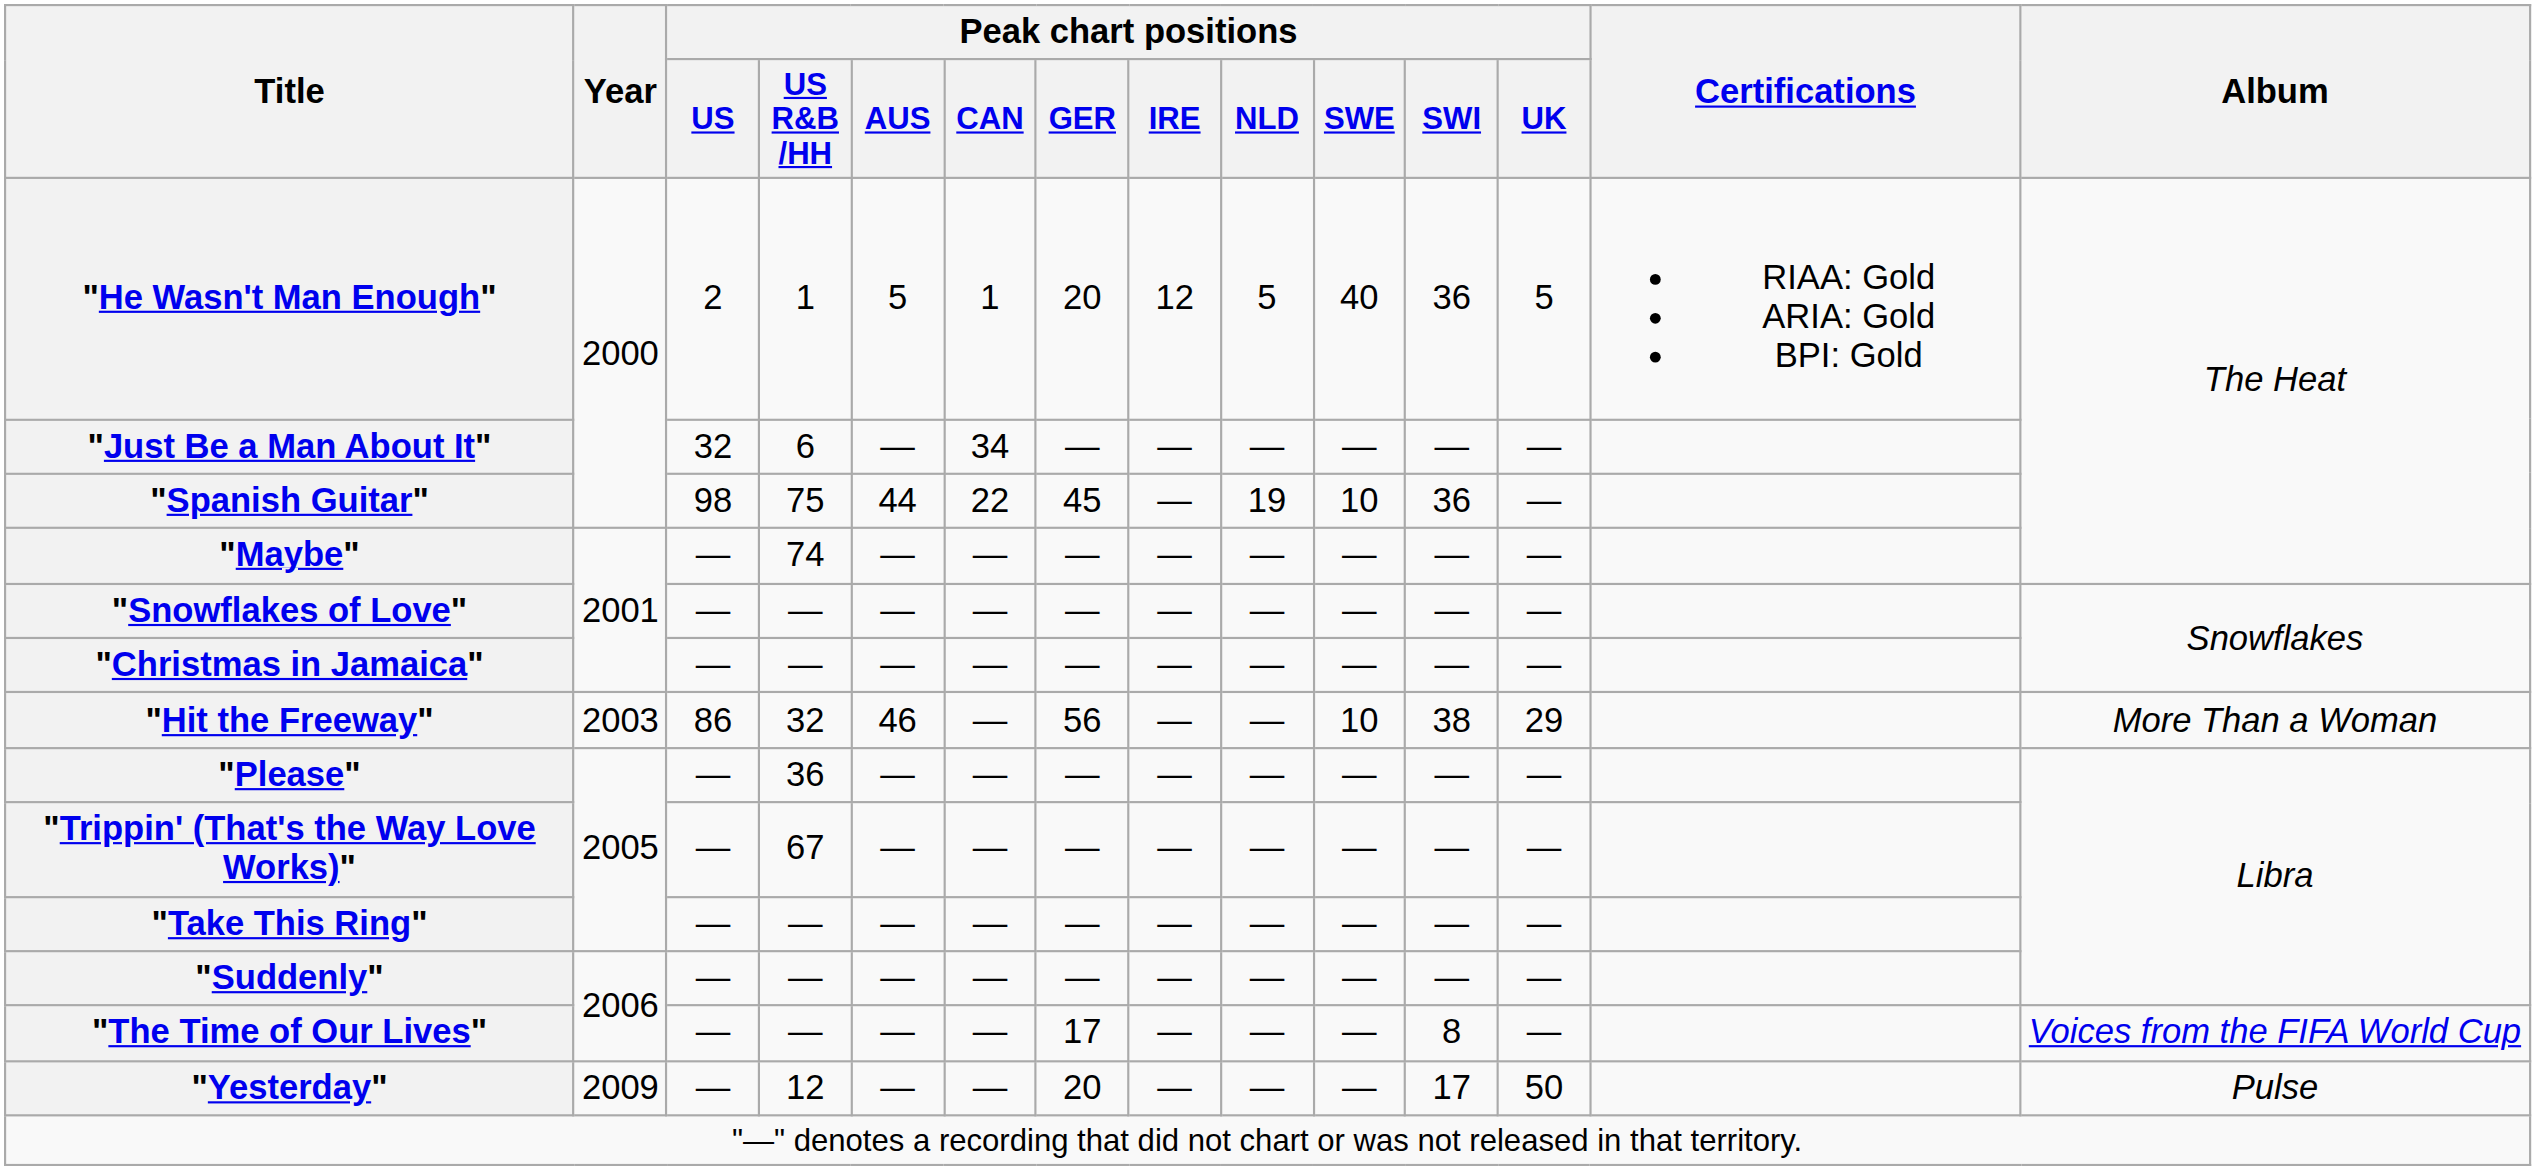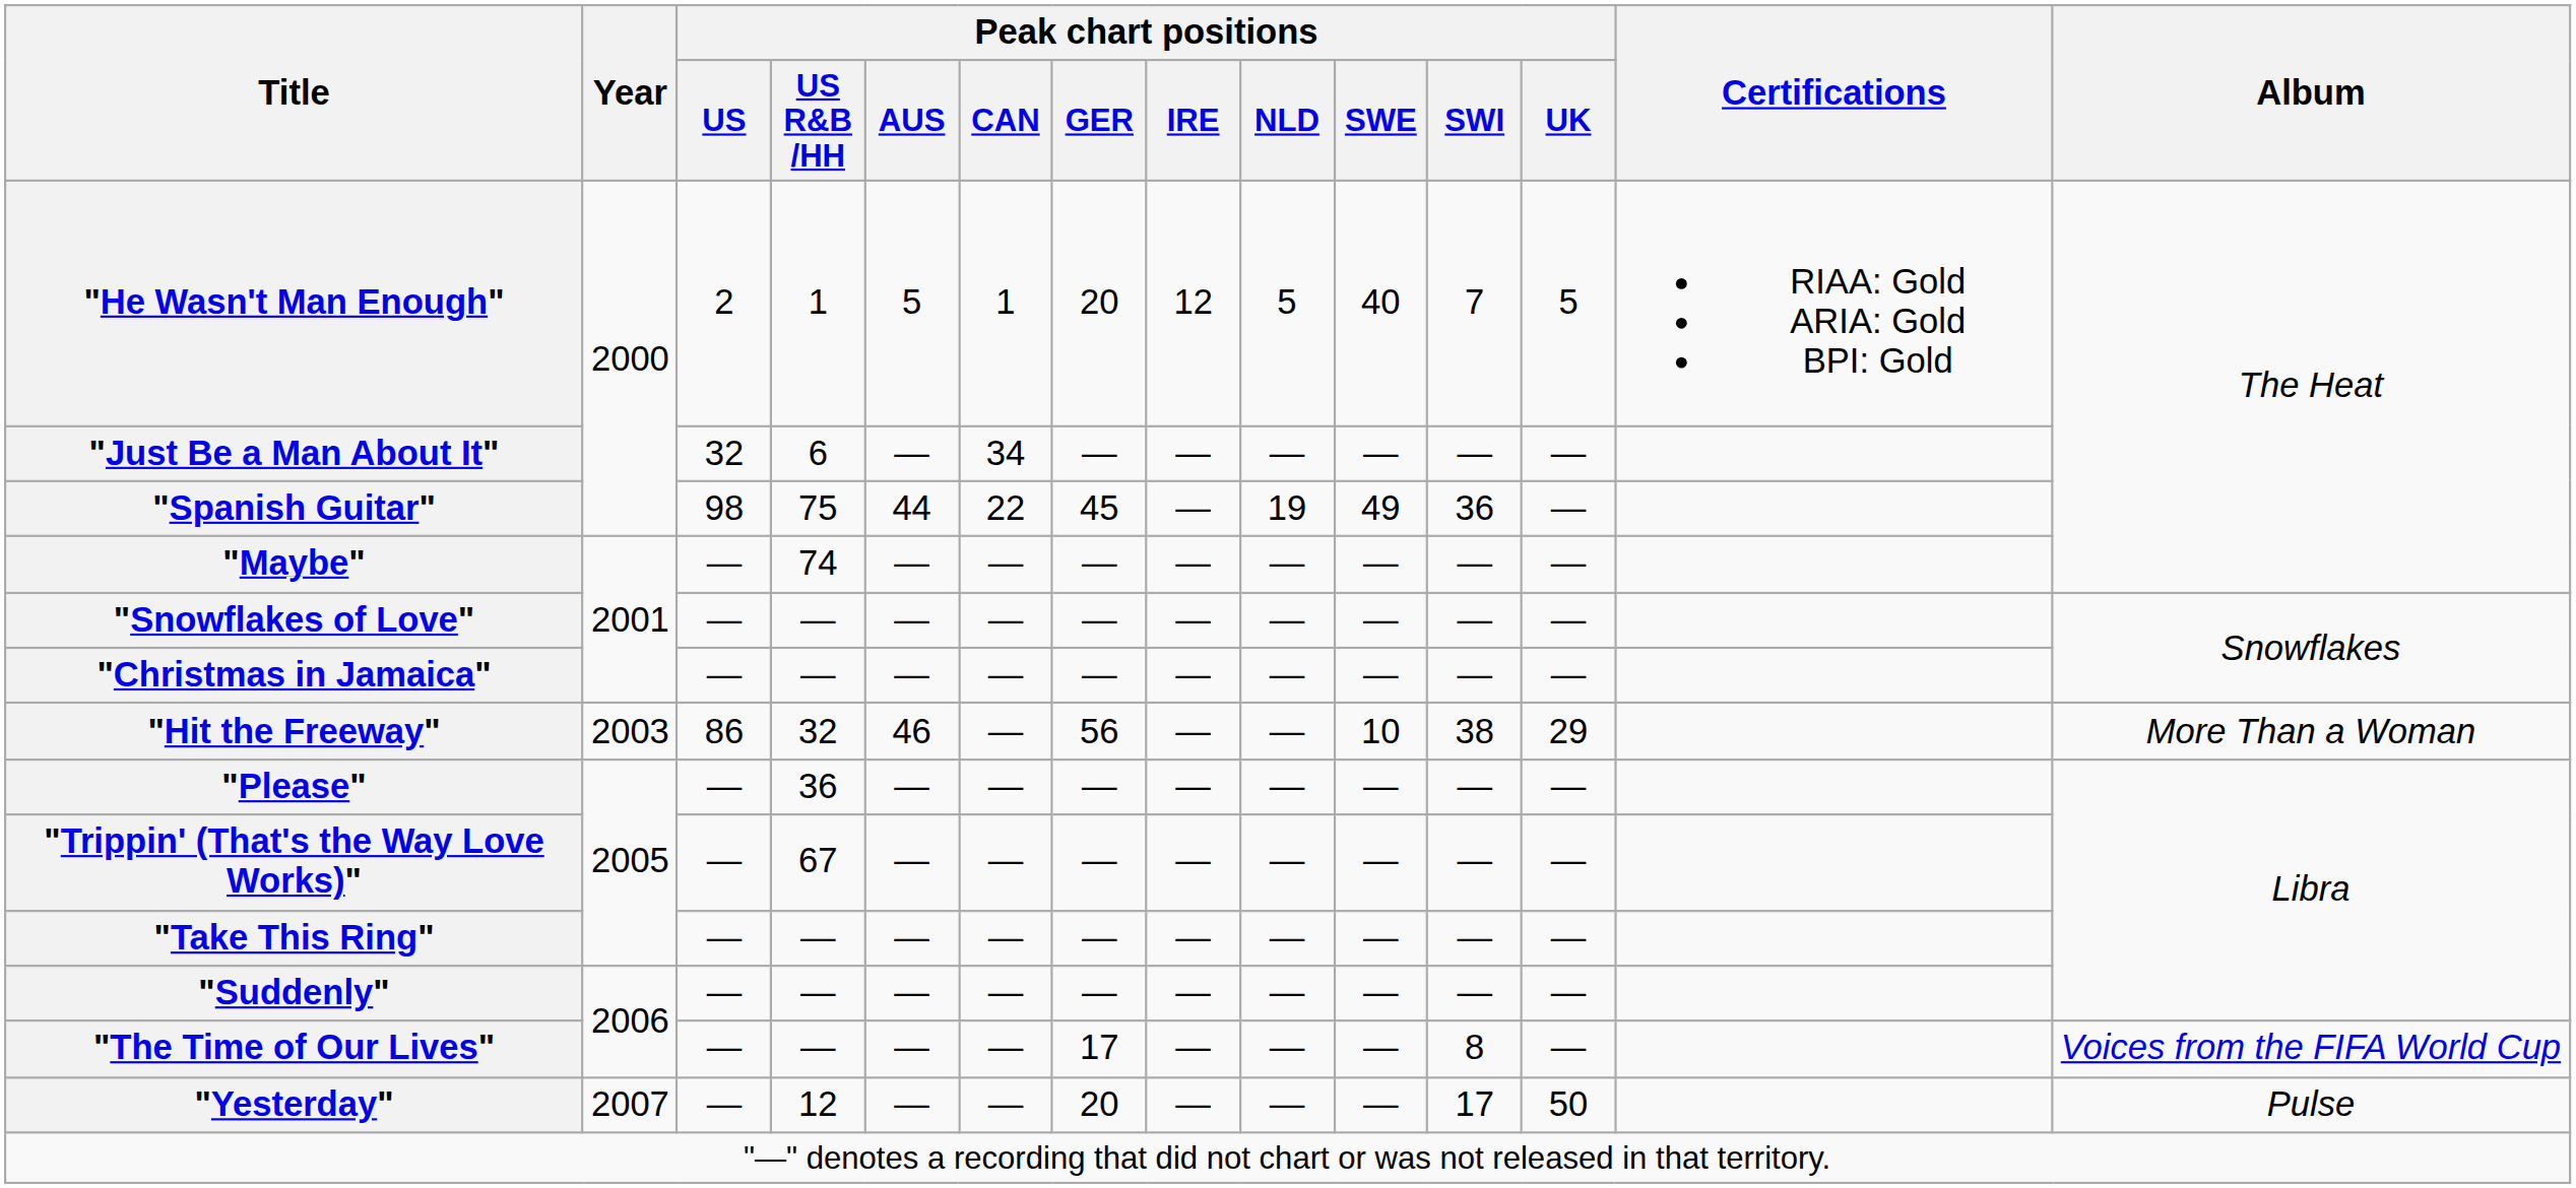 <table class="wikitable plainrowheaders" style="text-align:center;">
 <tr>
 <th scope="col" rowspan="2" style="width:16em;">Title</th>
 <th scope="col" rowspan="2" style="width:1em;">Year</th>
 <th scope="col" colspan="10">Peak chart positions</th>
 <th scope="col" rowspan="2" style="width:12em;"><a href='#'>Certifications</a></th>
 <th scope="col" rowspan="2">Album</th>
 </tr>
 <tr>
 <th scope="col" style="width:2.5em;font-size:90%;"><a href='#'>US</a><br></th>
 <th scope="col" style="width:2.5em;font-size:90%;"><a href='#'>US<br>R&B<br>/HH</a><br></th>
 <th scope="col" style="width:2.5em;font-size:90%;"><a href='#'>AUS</a><br></th>
 <th scope="col" style="width:2.5em;font-size:90%;"><a href='#'>CAN</a><br></th>
 <th scope="col" style="width:2.5em;font-size:90%;"><a href='#'>GER</a><br></th>
 <th scope="col" style="width:2.5em;font-size:90%;"><a href='#'>IRE</a><br></th>
 <th scope="col" style="width:2.5em;font-size:90%;"><a href='#'>NLD</a><br></th>
 <th scope="col" style="width:2.5em;font-size:90%;"><a href='#'>SWE</a><br></th>
 <th scope="col" style="width:2.5em;font-size:90%;"><a href='#'>SWI</a><br></th>
 <th scope="col" style="width:2.5em;font-size:90%;"><a href='#'>UK</a><br></th>
 </tr>
 <tr>
 <th scope="row">"<a href='#'>He Wasn't Man Enough</a>"</th>
 <td rowspan="3">2000</td>
 <td>2</td>
 <td>1</td>
 <td>5</td>
 <td>1</td>
 <td>20</td>
 <td>12</td>
 <td>5</td>
 <td>40</td>
-<td>36</td>
+<td>7</td>
 <td>5</td>
 <td><br><ul><li>RIAA: Gold</li><li>ARIA: Gold</li><li>BPI: Gold</li></ul></td>
 <td rowspan="4"><em>The Heat</em></td>
 </tr>
 <tr>
 <th scope="row">"<a href='#'>Just Be a Man About It</a>"</th>
 <td>32</td>
 <td>6</td>
 <td>—</td>
 <td>34</td>
 <td>—</td>
 <td>—</td>
 <td>—</td>
 <td>—</td>
 <td>—</td>
 <td>—</td>
 <td></td>
 </tr>
 <tr>
 <th scope="row">"<a href='#'>Spanish Guitar</a>"</th>
 <td>98</td>
 <td>75</td>
 <td>44</td>
 <td>22</td>
 <td>45</td>
 <td>—</td>
 <td>19</td>
-<td>10</td>
+<td>49</td>
 <td>36</td>
 <td>—</td>
 <td></td>
 </tr>
 <tr>
 <th scope="row">"<a href='#'>Maybe</a>"</th>
 <td rowspan="3">2001</td>
 <td>—</td>
 <td>74</td>
 <td>—</td>
 <td>—</td>
 <td>—</td>
 <td>—</td>
 <td>—</td>
 <td>—</td>
 <td>—</td>
 <td>—</td>
 <td></td>
 </tr>
 <tr>
 <th scope="row">"<a href='#'>Snowflakes of Love</a>"</th>
 <td>—</td>
 <td>—</td>
 <td>—</td>
 <td>—</td>
 <td>—</td>
 <td>—</td>
 <td>—</td>
 <td>—</td>
 <td>—</td>
 <td>—</td>
 <td></td>
 <td rowspan="2"><em>Snowflakes</em></td>
 </tr>
 <tr>
 <th scope="row">"<a href='#'>Christmas in Jamaica</a>" <br></th>
 <td>—</td>
 <td>—</td>
 <td>—</td>
 <td>—</td>
 <td>—</td>
 <td>—</td>
 <td>—</td>
 <td>—</td>
 <td>—</td>
 <td>—</td>
 <td></td>
 </tr>
 <tr>
 <th scope="row">"<a href='#'>Hit the Freeway</a>" <br></th>
 <td>2003</td>
 <td>86</td>
 <td>32</td>
 <td>46</td>
 <td>—</td>
 <td>56</td>
 <td>—</td>
 <td>—</td>
 <td>10</td>
 <td>38</td>
 <td>29</td>
 <td></td>
 <td><em>More Than a Woman</em></td>
 </tr>
 <tr>
 <th scope="row">"<a href='#'>Please</a>"</th>
 <td rowspan="3">2005</td>
 <td>—</td>
 <td>36</td>
 <td>—</td>
 <td>—</td>
 <td>—</td>
 <td>—</td>
 <td>—</td>
 <td>—</td>
 <td>—</td>
 <td>—</td>
 <td></td>
 <td rowspan="4"><em>Libra</em></td>
 </tr>
 <tr>
 <th scope="row">"<a href='#'>Trippin' (That's the Way Love Works)</a>"</th>
 <td>—</td>
 <td>67</td>
 <td>—</td>
 <td>—</td>
 <td>—</td>
 <td>—</td>
 <td>—</td>
 <td>—</td>
 <td>—</td>
 <td>—</td>
 <td></td>
 </tr>
 <tr>
 <th scope="row">"<a href='#'>Take This Ring</a>"</th>
 <td>—</td>
 <td>—</td>
 <td>—</td>
 <td>—</td>
 <td>—</td>
 <td>—</td>
 <td>—</td>
 <td>—</td>
 <td>—</td>
 <td>—</td>
 <td></td>
 </tr>
 <tr>
 <th scope="row">"<a href='#'>Suddenly</a>"</th>
 <td rowspan="2">2006</td>
 <td>—</td>
 <td>—</td>
 <td>—</td>
 <td>—</td>
 <td>—</td>
 <td>—</td>
 <td>—</td>
 <td>—</td>
 <td>—</td>
 <td>—</td>
 <td></td>
 </tr>
 <tr>
 <th scope="row">"<a href='#'>The Time of Our Lives</a>" <br></th>
 <td>—</td>
 <td>—</td>
 <td>—</td>
 <td>—</td>
 <td>17</td>
 <td>—</td>
 <td>—</td>
 <td>—</td>
 <td>8</td>
 <td>—</td>
 <td></td>
 <td><em><a href='#'>Voices from the FIFA World Cup</a></em></td>
 </tr>
 <tr>
 <th scope="row">"<a href='#'>Yesterday</a>"</th>
-<td scope="row">2009</td>
+<td scope="row">2007</td>
 <td>—</td>
 <td>12</td>
 <td>—</td>
 <td>—</td>
 <td>20</td>
 <td>—</td>
 <td>—</td>
 <td>—</td>
 <td>17</td>
 <td>50</td>
 <td></td>
 <td><em>Pulse</em></td>
 </tr>
 <tr>
 <td colspan="14" style="font-size:90%">"—" denotes a recording that did not chart or was not released in that territory.</td>
 </tr>
 </table>
